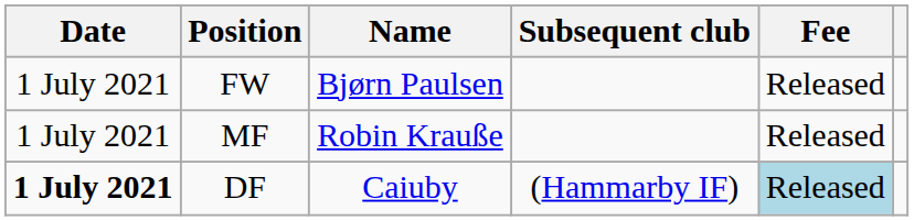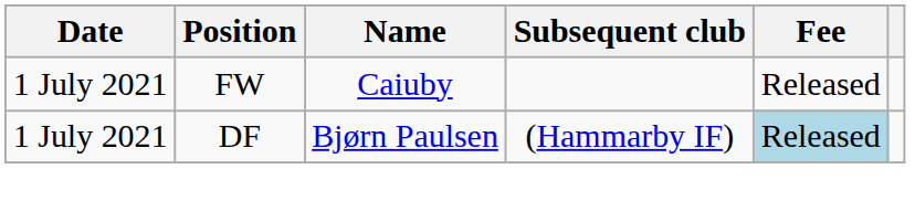 <table class="wikitable" style="text-align:center;">
 <tr>
 <th>Date</th>
 <th>Position</th>
 <th>Name</th>
 <th>Subsequent club</th>
 <th>Fee</th>
 <th></th>
 </tr>
 <tr>
 <td>1 July 2021</td>
 <td>FW</td>
-<td><a href='#'>Bjørn Paulsen</a></td>
+<td><a href='#'>Caiuby</a></td>
 <td></td>
 <td>Released</td>
 <td></td>
 </tr>
 <tr>
 <td>1 July 2021</td>
-<td>MF</td>
-<td><a href='#'>Robin Krauße</a></td>
-<td></td>
-<td>Released</td>
-<td></td>
-</tr>
-<tr>
-<td><strong>1 July 2021</strong></td>
 <td>DF</td>
-<td><a href='#'>Caiuby</a></td>
+<td><a href='#'>Bjørn Paulsen</a></td>
 <td>(<a href='#'>Hammarby IF</a>)</td>
 <td style="background: lightblue;">Released</td>
 <td></td>
 </tr>
 </table>
